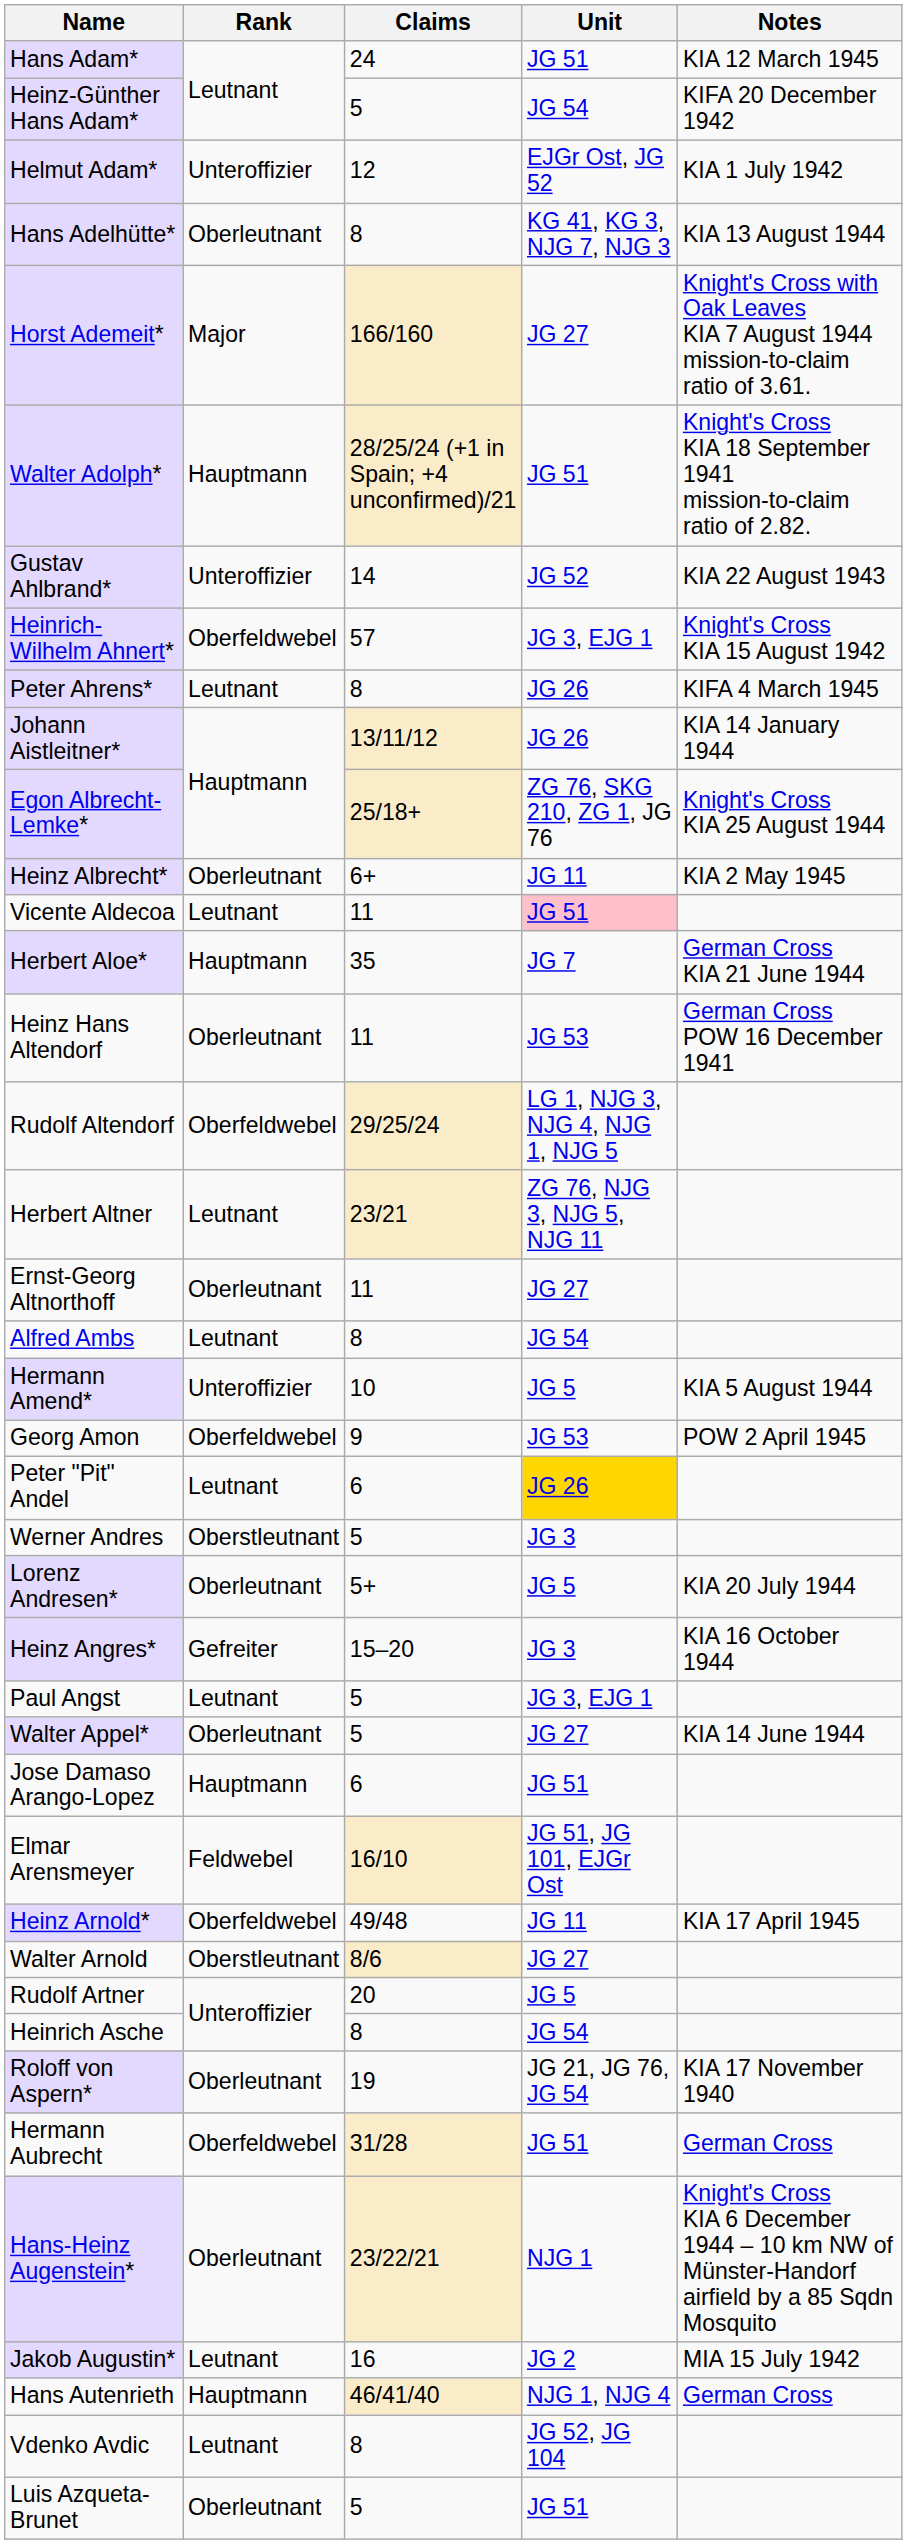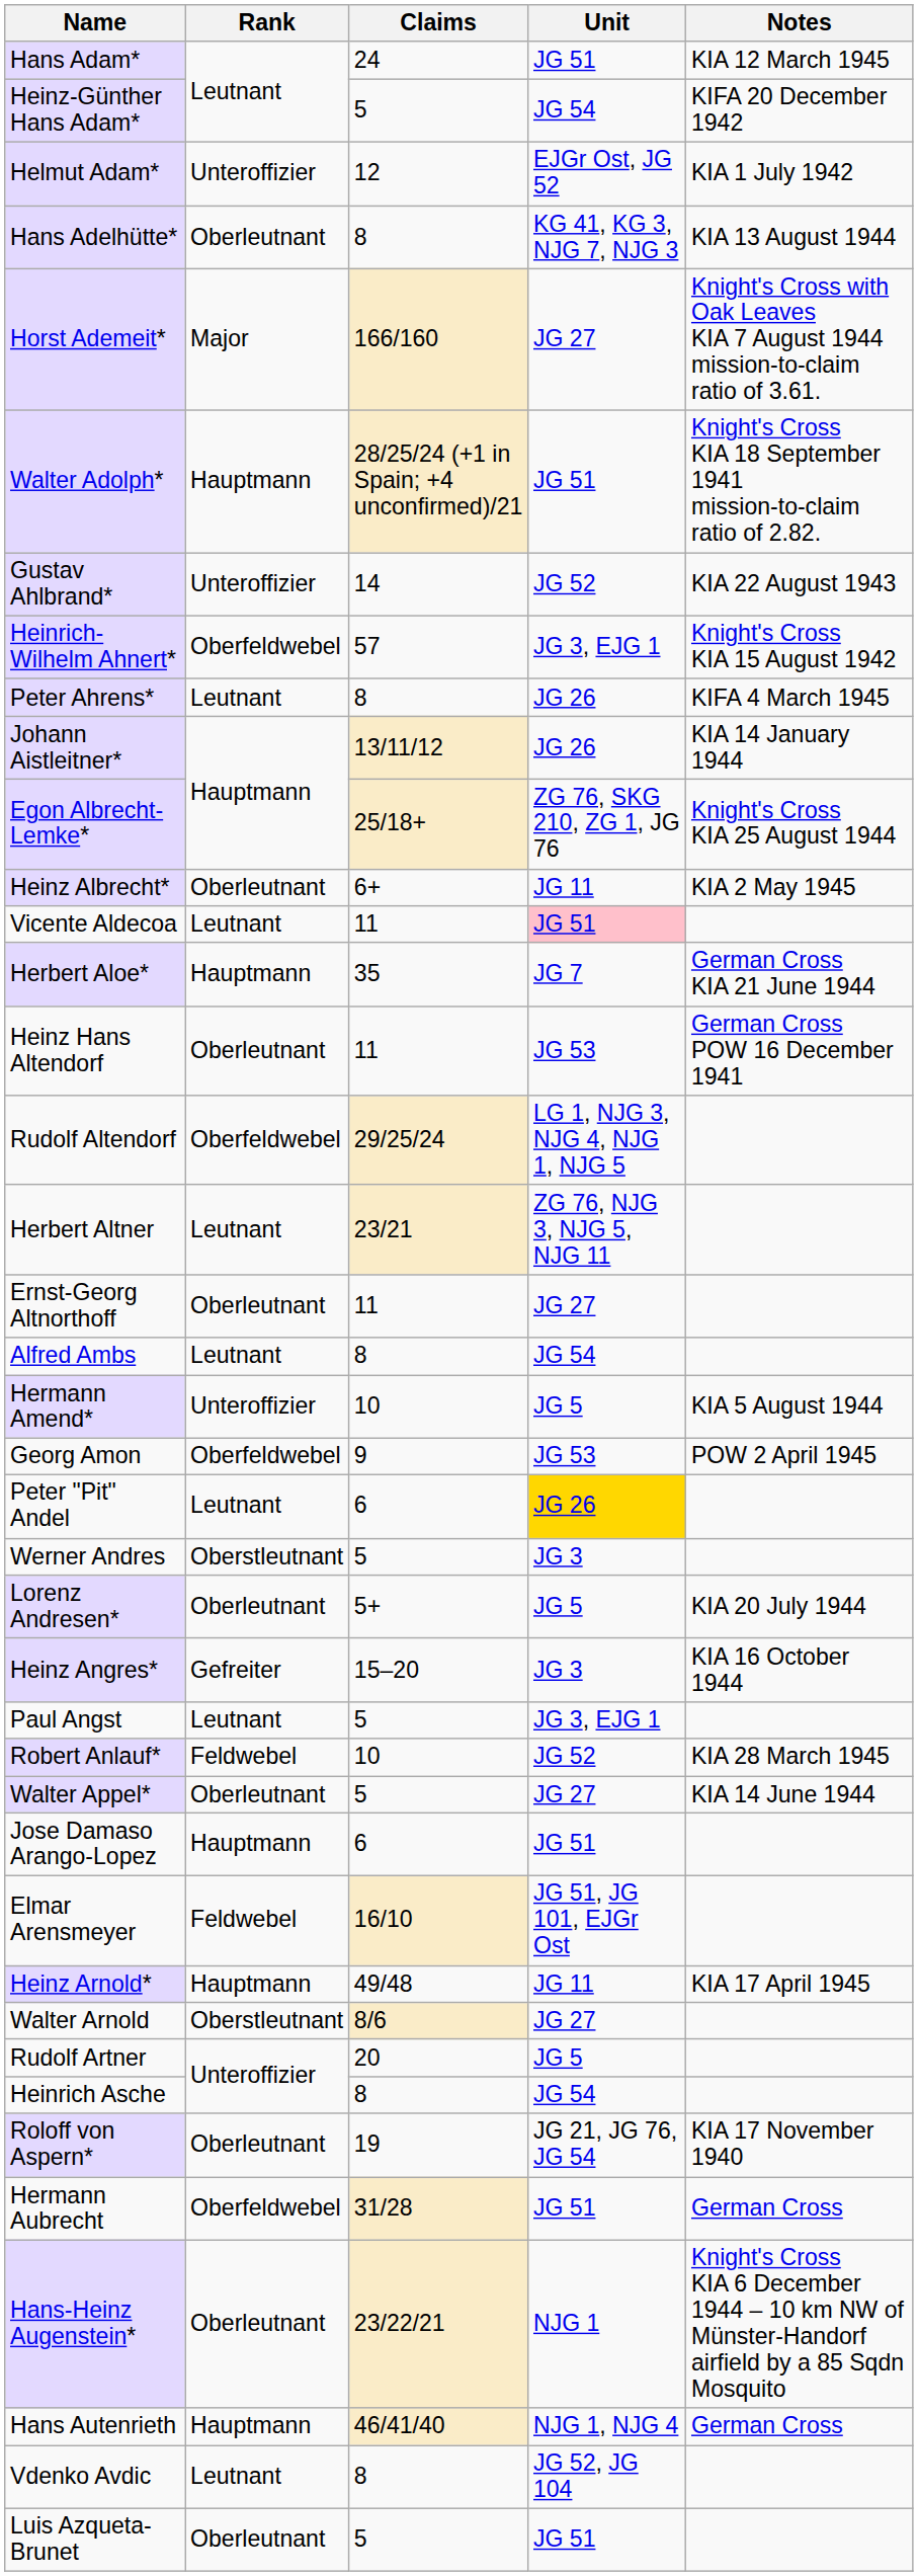 <table class="wikitable" style="width:100%;">
 <tr>
 <th width="22%">Name</th>
 <th width="8%">Rank</th>
 <th width="18%">Claims</th>
 <th width="22%">Unit</th>
 <th width="30%">Notes</th>
 </tr>
 <tr>
 <td style="background:#e3d9ff;" align="left">Hans Adam*</td>
 <td rowspan="2">Leutnant</td>
 <td>24</td>
 <td><a href='#'>JG 51</a></td>
 <td>KIA 12 March 1945</td>
 </tr>
 <tr>
 <td style="background:#e3d9ff;" align="left">Heinz-Günther Hans Adam*</td>
 <td>5</td>
 <td><a href='#'>JG 54</a></td>
 <td>KIFA 20 December 1942</td>
 </tr>
 <tr>
 <td style="background:#e3d9ff;" align="left">Helmut Adam*</td>
 <td>Unteroffizier</td>
 <td>12</td>
 <td><a href='#'>EJGr Ost</a>, <a href='#'>JG 52</a></td>
 <td>KIA 1 July 1942</td>
 </tr>
 <tr>
 <td style="background:#e3d9ff;" align="left">Hans Adelhütte*</td>
 <td>Oberleutnant</td>
 <td>8</td>
 <td><a href='#'>KG 41</a>, <a href='#'>KG 3</a>, <a href='#'>NJG 7</a>, <a href='#'>NJG 3</a></td>
 <td>KIA 13 August 1944</td>
 </tr>
 <tr>
 <td style="background:#e3d9ff;" align="left"><a href='#'>Horst Ademeit</a>*</td>
 <td>Major</td>
 <td style="background:#faecc8" align="left">166/160</td>
 <td><a href='#'>JG 27</a></td>
 <td><a href='#'>Knight's Cross with Oak Leaves</a><br>KIA 7 August 1944<br>mission-to-claim ratio of 3.61.</td>
 </tr>
 <tr>
 <td style="background:#e3d9ff;" align="left"><a href='#'>Walter Adolph</a>*</td>
 <td>Hauptmann</td>
 <td style="background:#faecc8" align="left">28/25/24 (+1 in Spain; +4 unconfirmed)/21</td>
 <td><a href='#'>JG 51</a></td>
 <td><a href='#'>Knight's Cross</a><br>KIA 18 September 1941<br>mission-to-claim ratio of 2.82.</td>
 </tr>
 <tr>
 <td style="background:#e3d9ff;" align="left">Gustav Ahlbrand*</td>
 <td>Unteroffizier</td>
 <td>14</td>
 <td><a href='#'>JG 52</a></td>
 <td>KIA 22 August 1943</td>
 </tr>
 <tr>
 <td style="background:#e3d9ff;" align="left"><a href='#'>Heinrich-Wilhelm Ahnert</a>*</td>
 <td>Oberfeldwebel</td>
 <td>57</td>
 <td><a href='#'>JG 3</a>, <a href='#'>EJG 1</a></td>
 <td><a href='#'>Knight's Cross</a><br>KIA 15 August 1942</td>
 </tr>
 <tr>
 <td style="background:#e3d9ff;" align="left">Peter Ahrens*</td>
 <td>Leutnant</td>
 <td>8</td>
 <td><a href='#'>JG 26</a></td>
 <td>KIFA 4 March 1945</td>
 </tr>
 <tr>
 <td style="background:#e3d9ff;" align="left">Johann Aistleitner*</td>
 <td rowspan="2">Hauptmann</td>
 <td style="background:#faecc8" align="left">13/11/12</td>
 <td><a href='#'>JG 26</a></td>
 <td>KIA 14 January 1944</td>
 </tr>
 <tr>
 <td style="background:#e3d9ff;" align="left"><a href='#'>Egon Albrecht-Lemke</a>*</td>
 <td style="background:#faecc8" align="left">25/18+</td>
 <td><a href='#'>ZG 76</a>, <a href='#'>SKG 210</a>, <a href='#'>ZG 1</a>, JG 76</td>
 <td><a href='#'>Knight's Cross</a><br>KIA 25 August 1944</td>
 </tr>
 <tr>
 <td style="background:#e3d9ff;" align="left">Heinz Albrecht*</td>
 <td>Oberleutnant</td>
 <td>6+</td>
 <td><a href='#'>JG 11</a></td>
 <td>KIA 2 May 1945</td>
 </tr>
 <tr>
 <td>Vicente Aldecoa</td>
 <td>Leutnant</td>
 <td>11</td>
 <td style="background: pink;"><a href='#'>JG 51</a></td>
 <td></td>
 </tr>
 <tr>
 <td style="background:#e3d9ff;" align="left">Herbert Aloe*</td>
 <td>Hauptmann</td>
 <td>35</td>
 <td><a href='#'>JG 7</a></td>
 <td><a href='#'>German Cross</a><br>KIA 21 June 1944</td>
 </tr>
 <tr>
 <td>Heinz Hans Altendorf</td>
 <td>Oberleutnant</td>
 <td>11</td>
 <td><a href='#'>JG 53</a></td>
 <td><a href='#'>German Cross</a><br>POW 16 December 1941</td>
 </tr>
 <tr>
 <td>Rudolf Altendorf</td>
 <td>Oberfeldwebel</td>
 <td style="background:#faecc8" align="left">29/25/24</td>
 <td><a href='#'>LG 1</a>, <a href='#'>NJG 3</a>, <a href='#'>NJG 4</a>, <a href='#'>NJG 1</a>, <a href='#'>NJG 5</a></td>
 <td></td>
 </tr>
 <tr>
 <td>Herbert Altner</td>
 <td>Leutnant</td>
 <td style="background:#faecc8" align="left">23/21</td>
 <td><a href='#'>ZG 76</a>, <a href='#'>NJG 3</a>, <a href='#'>NJG 5</a>, <a href='#'>NJG 11</a></td>
 <td></td>
 </tr>
 <tr>
 <td>Ernst-Georg Altnorthoff</td>
 <td>Oberleutnant</td>
 <td>11</td>
 <td><a href='#'>JG 27</a></td>
 <td></td>
 </tr>
 <tr>
 <td><a href='#'>Alfred Ambs</a></td>
 <td>Leutnant</td>
 <td>8</td>
 <td><a href='#'>JG 54</a></td>
 <td></td>
 </tr>
 <tr>
 <td style="background:#e3d9ff;" align="left">Hermann Amend*</td>
 <td>Unteroffizier</td>
 <td>10</td>
 <td><a href='#'>JG 5</a></td>
 <td>KIA 5 August 1944</td>
 </tr>
 <tr>
 <td>Georg Amon</td>
 <td>Oberfeldwebel</td>
 <td>9</td>
 <td><a href='#'>JG 53</a></td>
 <td>POW 2 April 1945</td>
 </tr>
 <tr>
 <td>Peter "Pit" Andel</td>
 <td>Leutnant</td>
 <td>6</td>
 <td style="background: gold;"><a href='#'>JG 26</a></td>
 <td></td>
 </tr>
 <tr>
 <td>Werner Andres</td>
 <td>Oberstleutnant</td>
 <td>5</td>
 <td><a href='#'>JG 3</a></td>
 <td></td>
 </tr>
 <tr>
 <td style="background:#e3d9ff;" align="left">Lorenz Andresen*</td>
 <td>Oberleutnant</td>
 <td>5+</td>
 <td><a href='#'>JG 5</a></td>
 <td>KIA 20 July 1944</td>
 </tr>
 <tr>
 <td style="background:#e3d9ff;" align="left">Heinz Angres*</td>
 <td>Gefreiter</td>
 <td>15–20</td>
 <td><a href='#'>JG 3</a></td>
 <td>KIA 16 October 1944</td>
 </tr>
 <tr>
 <td>Paul Angst</td>
 <td>Leutnant</td>
 <td>5</td>
 <td><a href='#'>JG 3</a>, <a href='#'>EJG 1</a></td>
 <td></td>
 </tr>
 <tr>
+<td style="background:#e3d9ff;" align="left">Robert Anlauf*</td>
+<td>Feldwebel</td>
+<td>10</td>
+<td><a href='#'>JG 52</a></td>
+<td>KIA 28 March 1945</td>
+</tr>
+<tr>
 <td style="background:#e3d9ff;" align="left">Walter Appel*</td>
 <td>Oberleutnant</td>
 <td>5</td>
 <td><a href='#'>JG 27</a></td>
 <td>KIA 14 June 1944</td>
 </tr>
 <tr>
 <td>Jose Damaso Arango-Lopez</td>
 <td>Hauptmann</td>
 <td>6</td>
 <td><a href='#'>JG 51</a></td>
 <td></td>
 </tr>
 <tr>
 <td>Elmar Arensmeyer</td>
 <td>Feldwebel</td>
 <td style="background:#faecc8" align="left">16/10</td>
 <td><a href='#'>JG 51</a>, <a href='#'>JG 101</a>, <a href='#'>EJGr Ost</a></td>
 <td></td>
 </tr>
 <tr>
 <td style="background:#e3d9ff;" align="left"><a href='#'>Heinz Arnold</a>*</td>
-<td>Oberfeldwebel</td>
+<td>Hauptmann</td>
 <td>49/48</td>
 <td><a href='#'>JG 11</a></td>
 <td>KIA 17 April 1945</td>
 </tr>
 <tr>
 <td>Walter Arnold</td>
 <td>Oberstleutnant</td>
 <td style="background:#faecc8" align="left">8/6</td>
 <td><a href='#'>JG 27</a></td>
 <td></td>
 </tr>
 <tr>
 <td>Rudolf Artner</td>
 <td rowspan="2">Unteroffizier</td>
 <td>20</td>
 <td><a href='#'>JG 5</a></td>
 <td></td>
 </tr>
 <tr>
 <td>Heinrich Asche</td>
 <td>8</td>
 <td><a href='#'>JG 54</a></td>
 <td></td>
 </tr>
 <tr>
 <td style="background:#e3d9ff;" align="left">Roloff von Aspern*</td>
 <td>Oberleutnant</td>
 <td>19</td>
 <td>JG 21, JG 76, <a href='#'>JG 54</a></td>
 <td>KIA 17 November 1940</td>
 </tr>
 <tr>
 <td>Hermann Aubrecht</td>
 <td>Oberfeldwebel</td>
 <td style="background:#faecc8" align="left">31/28</td>
 <td><a href='#'>JG 51</a></td>
 <td><a href='#'>German Cross</a></td>
 </tr>
 <tr>
 <td style="background:#e3d9ff;" align="left"><a href='#'>Hans-Heinz Augenstein</a>*</td>
 <td>Oberleutnant</td>
 <td style="background:#faecc8" align="left">23/22/21</td>
 <td><a href='#'>NJG 1</a></td>
 <td><a href='#'>Knight's Cross</a><br>KIA 6 December 1944 – 10 km NW of Münster-Handorf airfield by a 85 Sqdn Mosquito</td>
 </tr>
 <tr>
-<td style="background:#e3d9ff;" align="left">Jakob Augustin*</td>
-<td>Leutnant</td>
-<td>16</td>
-<td><a href='#'>JG 2</a></td>
-<td>MIA 15 July 1942</td>
-</tr>
-<tr>
 <td>Hans Autenrieth</td>
 <td>Hauptmann</td>
 <td style="background:#faecc8" align="left">46/41/40</td>
 <td><a href='#'>NJG 1</a>, <a href='#'>NJG 4</a></td>
 <td><a href='#'>German Cross</a></td>
 </tr>
 <tr>
 <td>Vdenko Avdic</td>
 <td>Leutnant</td>
 <td>8</td>
 <td><a href='#'>JG 52</a>, <a href='#'>JG 104</a></td>
 <td></td>
 </tr>
 <tr>
 <td>Luis Azqueta-Brunet</td>
 <td>Oberleutnant</td>
 <td>5</td>
 <td><a href='#'>JG 51</a></td>
 <td></td>
 </tr>
 </table>
